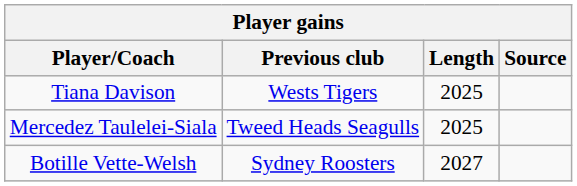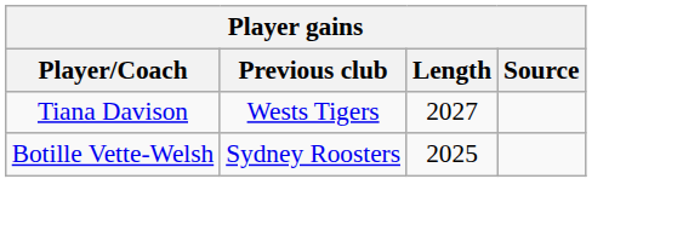 <table class="wikitable sortable" style="text-align: center; font-size:90%">
 <tr>
 <th colspan="4">Player gains</th>
 </tr>
 <tr style="background:#efefef;">
 <th>Player/Coach</th>
 <th>Previous club</th>
 <th>Length</th>
 <th>Source</th>
 </tr>
 <tr>
 <td><a href='#'>Tiana Davison</a></td>
 <td><a href='#'>Wests Tigers</a></td>
-<td>2025</td>
-<td></td>
-</tr>
-<tr>
-<td><a href='#'>Mercedez Taulelei-Siala</a></td>
-<td><a href='#'>Tweed Heads Seagulls</a></td>
-<td>2025</td>
+<td>2027</td>
 <td></td>
 </tr>
 <tr>
 <td><a href='#'>Botille Vette-Welsh</a></td>
 <td><a href='#'>Sydney Roosters</a></td>
-<td>2027</td>
+<td>2025</td>
 <td></td>
 </tr>
 </table>
